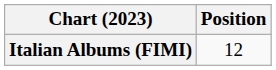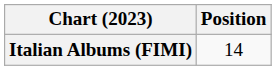 <table class="wikitable sortable plainrowheaders" style="text-align:center">
 <tr>
 <th scope="col">Chart (2023)</th>
 <th scope="col">Position</th>
 </tr>
 <tr>
 <th scope="row">Italian Albums (FIMI)</th>
-<td>12</td>
+<td>14</td>
 </tr>
 </table>
